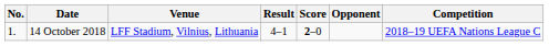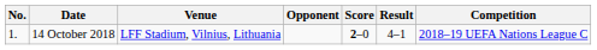 <table class="wikitable" style="font-size:100%;">
 <tr>
 <th>No.</th>
 <th>Date</th>
 <th>Venue</th>
+<th>Opponent</th>
+<th>Score</th>
 <th>Result</th>
-<th>Score</th>
-<th>Opponent</th>
 <th>Competition</th>
 </tr>
 <tr>
 <td>1.</td>
 <td>14 October 2018</td>
 <td><a href='#'>LFF Stadium</a>, <a href='#'>Vilnius</a>, <a href='#'>Lithuania</a></td>
+<td></td>
+<td align=center><strong>2</strong>–0</td>
 <td align=center>4–1</td>
-<td align=center><strong>2</strong>–0</td>
-<td></td>
 <td><a href='#'>2018–19 UEFA Nations League C</a></td>
 </tr>
 </table>
